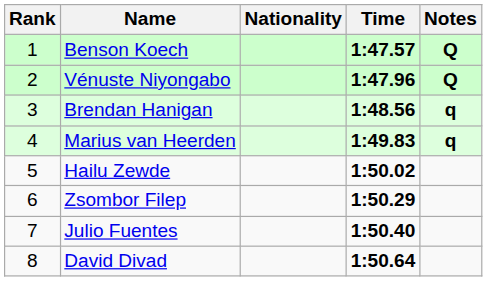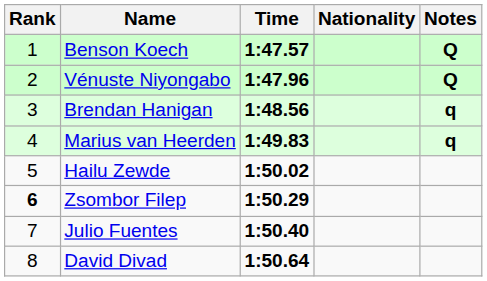 <table class="wikitable sortable" style="text-align:center">
 <tr>
 <th>Rank</th>
 <th>Name</th>
+<th>Time</th>
 <th>Nationality</th>
-<th>Time</th>
 <th>Notes</th>
 </tr>
 <tr bgcolor=ccffcc>
 <td>1</td>
 <td align=left><a href='#'>Benson Koech</a></td>
+<td><strong>1:47.57</strong></td>
 <td align=left></td>
-<td><strong>1:47.57</strong></td>
 <td><strong>Q</strong></td>
 </tr>
 <tr bgcolor=ccffcc>
 <td>2</td>
 <td align=left><a href='#'>Vénuste Niyongabo</a></td>
+<td><strong>1:47.96</strong></td>
 <td align=left></td>
-<td><strong>1:47.96</strong></td>
 <td><strong>Q</strong></td>
 </tr>
 <tr bgcolor=ddffdd>
 <td>3</td>
 <td align=left><a href='#'>Brendan Hanigan</a></td>
+<td><strong>1:48.56</strong></td>
 <td align=left></td>
-<td><strong>1:48.56</strong></td>
 <td><strong>q</strong></td>
 </tr>
 <tr bgcolor=ddffdd>
 <td>4</td>
 <td align=left><a href='#'>Marius van Heerden</a></td>
+<td><strong>1:49.83</strong></td>
 <td align=left></td>
-<td><strong>1:49.83</strong></td>
 <td><strong>q</strong></td>
 </tr>
 <tr>
 <td>5</td>
 <td align=left><a href='#'>Hailu Zewde</a></td>
+<td><strong>1:50.02</strong></td>
 <td align=left></td>
-<td><strong>1:50.02</strong></td>
 <td></td>
 </tr>
 <tr>
-<td>6</td>
+<td><strong>6</strong></td>
 <td align=left><a href='#'>Zsombor Filep</a></td>
+<td><strong>1:50.29</strong></td>
 <td align=left></td>
-<td><strong>1:50.29</strong></td>
 <td></td>
 </tr>
 <tr>
 <td>7</td>
 <td align=left><a href='#'>Julio Fuentes</a></td>
+<td><strong>1:50.40</strong></td>
 <td align=left></td>
-<td><strong>1:50.40</strong></td>
 <td></td>
 </tr>
 <tr>
 <td>8</td>
 <td align=left><a href='#'>David Divad</a></td>
+<td><strong>1:50.64</strong></td>
 <td align=left></td>
-<td><strong>1:50.64</strong></td>
 <td></td>
 </tr>
 </table>
